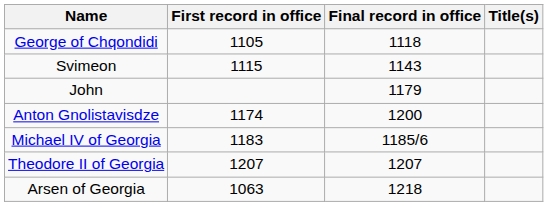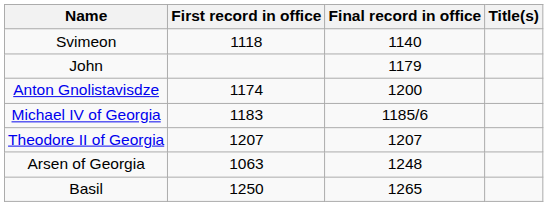 <table class="wikitable" style="text-align:center;">
 <tr>
 <th>Name</th>
 <th>First record in office</th>
 <th>Final record in office</th>
 <th>Title(s)</th>
 </tr>
 <tr>
-<td><a href='#'>George of Chqondidi</a></td>
-<td>1105</td>
+<td>Svimeon</td>
 <td>1118</td>
-<td></td>
-</tr>
-<tr>
-<td>Svimeon</td>
-<td>1115</td>
-<td>1143</td>
+<td>1140</td>
 <td></td>
 </tr>
 <tr>
 <td>John</td>
 <td></td>
 <td>1179</td>
 <td></td>
 </tr>
 <tr>
 <td><a href='#'>Anton Gnolistavisdze</a></td>
 <td>1174</td>
 <td>1200</td>
 <td></td>
 </tr>
 <tr>
 <td><a href='#'>Michael IV of Georgia</a></td>
 <td>1183</td>
 <td>1185/6</td>
 <td></td>
 </tr>
 <tr>
 <td><a href='#'>Theodore II of Georgia</a></td>
 <td>1207</td>
 <td>1207</td>
 <td></td>
 </tr>
 <tr>
 <td>Arsen of Georgia</td>
 <td>1063</td>
-<td>1218</td>
+<td>1248</td>
+<td></td>
+</tr>
+<tr>
+<td>Basil</td>
+<td>1250</td>
+<td>1265</td>
 <td></td>
 </tr>
 </table>
